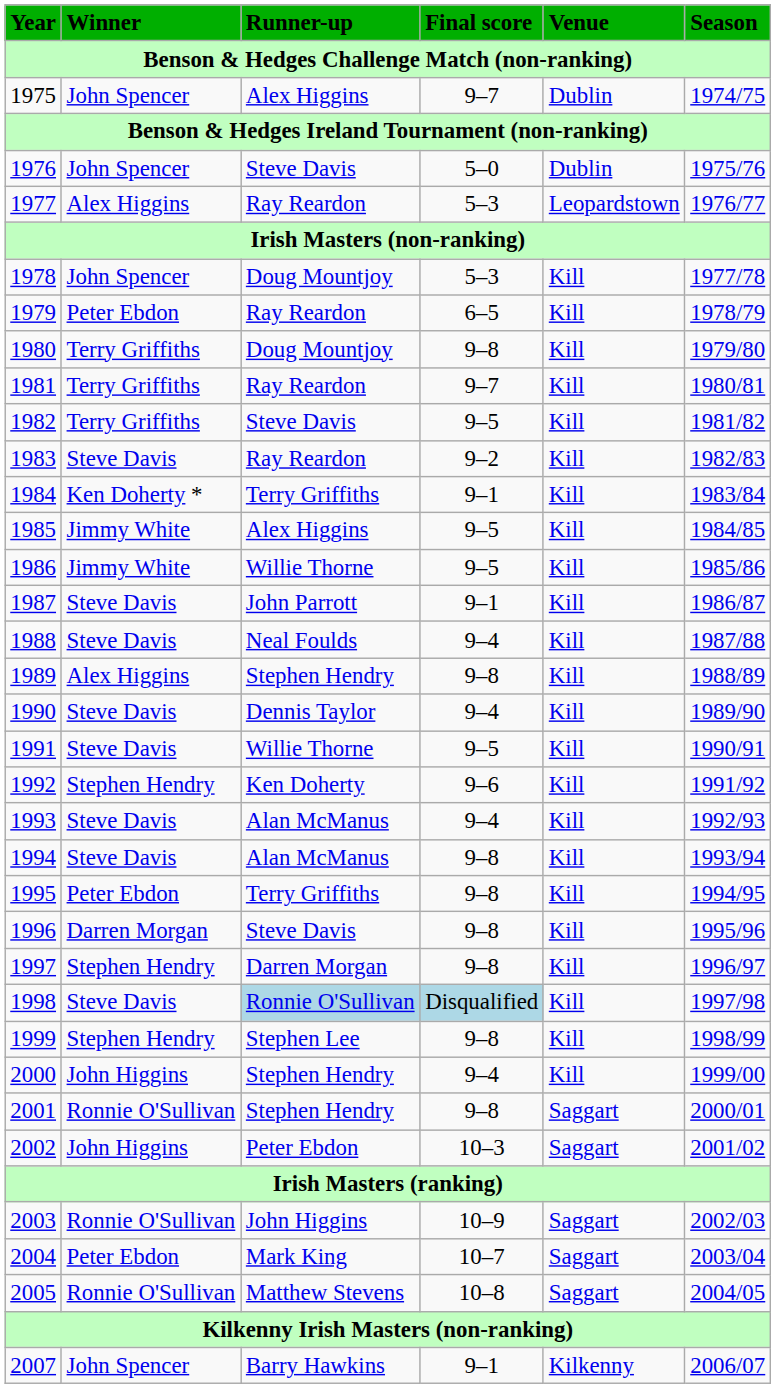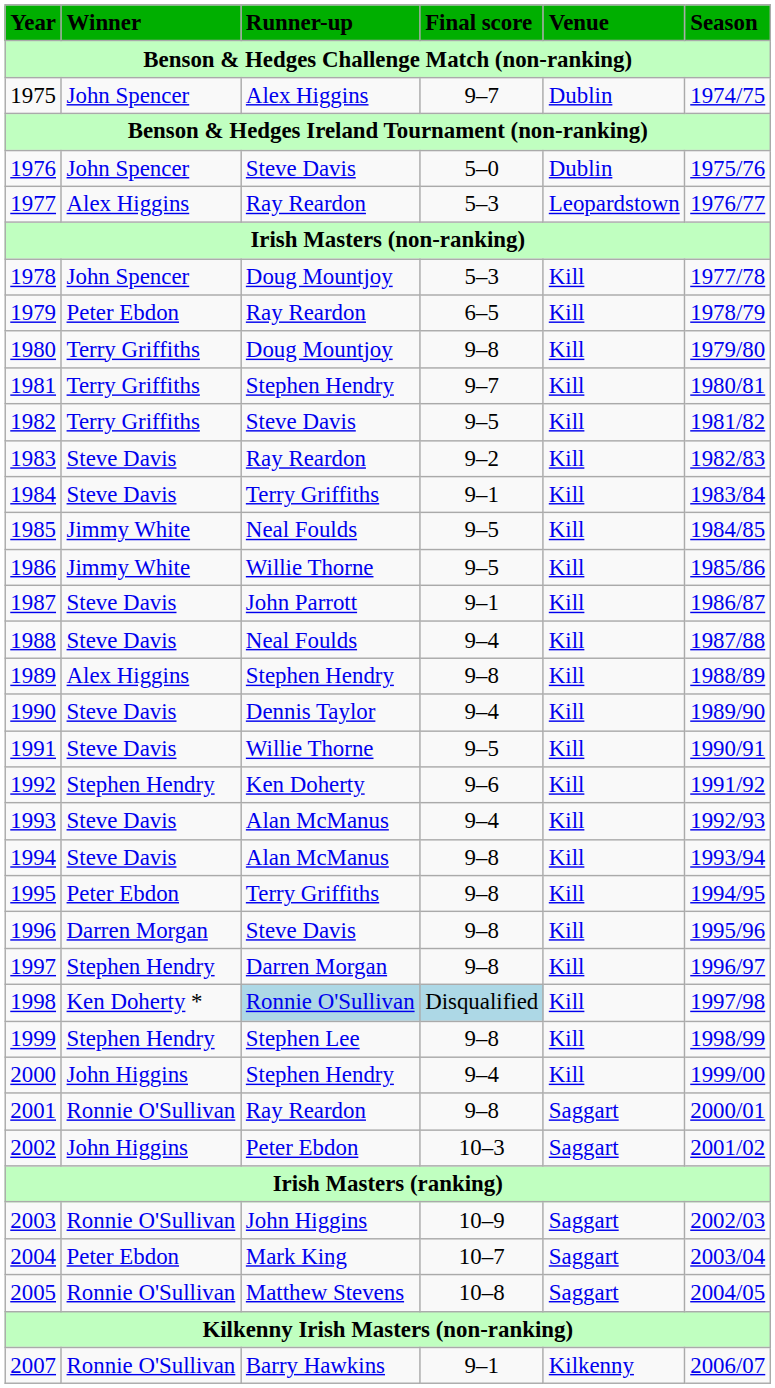 <table class="wikitable" style="margin: auto">
 <tr>
 <th style="text-align: center; background-color: #00af00">Year</th>
 <th style="text-align: left; background-color: #00af00">Winner</th>
 <th style="text-align: left; background-color: #00af00">Runner-up</th>
 <th style="text-align: left; background-color: #00af00">Final score</th>
 <th style="text-align: left; background-color: #00af00">Venue</th>
 <th style="text-align: left; background-color: #00af00">Season</th>
 </tr>
 <tr>
 <th colspan=6 style="text-align: center; background-color: #c0ffc0">Benson & Hedges Challenge Match (non-ranking)</th>
 </tr>
 <tr>
 <td>1975</td>
 <td> <a href='#'>John Spencer</a></td>
 <td> <a href='#'>Alex Higgins</a></td>
 <td style="text-align: center">9–7</td>
 <td> <a href='#'>Dublin</a></td>
 <td><a href='#'>1974/75</a></td>
 </tr>
 <tr>
 <th colspan=6 style="text-align: center; background-color: #c0ffc0">Benson & Hedges Ireland Tournament (non-ranking)</th>
 </tr>
 <tr>
 <td><a href='#'>1976</a></td>
 <td> <a href='#'>John Spencer</a></td>
 <td> <a href='#'>Steve Davis</a></td>
 <td style="text-align: center">5–0</td>
 <td> <a href='#'>Dublin</a></td>
 <td><a href='#'>1975/76</a></td>
 </tr>
 <tr>
 <td><a href='#'>1977</a></td>
 <td> <a href='#'>Alex Higgins</a></td>
 <td> <a href='#'>Ray Reardon</a></td>
 <td style="text-align: center">5–3</td>
 <td> <a href='#'>Leopardstown</a></td>
 <td><a href='#'>1976/77</a></td>
 </tr>
 <tr>
 <th colspan=6 style="text-align: center; background-color: #c0ffc0">Irish Masters (non-ranking)</th>
 </tr>
 <tr>
 <td><a href='#'>1978</a></td>
 <td> <a href='#'>John Spencer</a></td>
 <td> <a href='#'>Doug Mountjoy</a></td>
 <td style="text-align: center">5–3</td>
 <td> <a href='#'>Kill</a></td>
 <td><a href='#'>1977/78</a></td>
 </tr>
 <tr>
 <td><a href='#'>1979</a></td>
 <td> <a href='#'>Peter Ebdon</a></td>
 <td> <a href='#'>Ray Reardon</a></td>
 <td style="text-align: center">6–5</td>
 <td> <a href='#'>Kill</a></td>
 <td><a href='#'>1978/79</a></td>
 </tr>
 <tr>
 <td><a href='#'>1980</a></td>
 <td> <a href='#'>Terry Griffiths</a></td>
 <td> <a href='#'>Doug Mountjoy</a></td>
 <td style="text-align: center">9–8</td>
 <td> <a href='#'>Kill</a></td>
 <td><a href='#'>1979/80</a></td>
 </tr>
 <tr>
 <td><a href='#'>1981</a></td>
 <td> <a href='#'>Terry Griffiths</a></td>
-<td> <a href='#'>Ray Reardon</a></td>
+<td> <a href='#'>Stephen Hendry</a></td>
 <td style="text-align: center">9–7</td>
 <td> <a href='#'>Kill</a></td>
 <td><a href='#'>1980/81</a></td>
 </tr>
 <tr>
 <td><a href='#'>1982</a></td>
 <td> <a href='#'>Terry Griffiths</a></td>
 <td> <a href='#'>Steve Davis</a></td>
 <td style="text-align: center">9–5</td>
 <td> <a href='#'>Kill</a></td>
 <td><a href='#'>1981/82</a></td>
 </tr>
 <tr>
 <td><a href='#'>1983</a></td>
 <td> <a href='#'>Steve Davis</a></td>
 <td> <a href='#'>Ray Reardon</a></td>
 <td style="text-align: center">9–2</td>
 <td> <a href='#'>Kill</a></td>
 <td><a href='#'>1982/83</a></td>
 </tr>
 <tr>
 <td><a href='#'>1984</a></td>
-<td> <a href='#'>Ken Doherty</a> *</td>
+<td> <a href='#'>Steve Davis</a></td>
 <td> <a href='#'>Terry Griffiths</a></td>
 <td style="text-align: center">9–1</td>
 <td> <a href='#'>Kill</a></td>
 <td><a href='#'>1983/84</a></td>
 </tr>
 <tr>
 <td><a href='#'>1985</a></td>
 <td> <a href='#'>Jimmy White</a></td>
-<td> <a href='#'>Alex Higgins</a></td>
+<td> <a href='#'>Neal Foulds</a></td>
 <td style="text-align: center">9–5</td>
 <td> <a href='#'>Kill</a></td>
 <td><a href='#'>1984/85</a></td>
 </tr>
 <tr>
 <td><a href='#'>1986</a></td>
 <td> <a href='#'>Jimmy White</a></td>
 <td> <a href='#'>Willie Thorne</a></td>
 <td style="text-align: center">9–5</td>
 <td> <a href='#'>Kill</a></td>
 <td><a href='#'>1985/86</a></td>
 </tr>
 <tr>
 <td><a href='#'>1987</a></td>
 <td> <a href='#'>Steve Davis</a></td>
 <td> <a href='#'>John Parrott</a></td>
 <td style="text-align: center">9–1</td>
 <td> <a href='#'>Kill</a></td>
 <td><a href='#'>1986/87</a></td>
 </tr>
 <tr>
 <td><a href='#'>1988</a></td>
 <td> <a href='#'>Steve Davis</a></td>
 <td> <a href='#'>Neal Foulds</a></td>
 <td style="text-align: center">9–4</td>
 <td> <a href='#'>Kill</a></td>
 <td><a href='#'>1987/88</a></td>
 </tr>
 <tr>
 <td><a href='#'>1989</a></td>
 <td> <a href='#'>Alex Higgins</a></td>
 <td> <a href='#'>Stephen Hendry</a></td>
 <td style="text-align: center">9–8</td>
 <td> <a href='#'>Kill</a></td>
 <td><a href='#'>1988/89</a></td>
 </tr>
 <tr>
 <td><a href='#'>1990</a></td>
 <td> <a href='#'>Steve Davis</a></td>
 <td> <a href='#'>Dennis Taylor</a></td>
 <td style="text-align: center">9–4</td>
 <td> <a href='#'>Kill</a></td>
 <td><a href='#'>1989/90</a></td>
 </tr>
 <tr>
 <td><a href='#'>1991</a></td>
 <td> <a href='#'>Steve Davis</a></td>
 <td> <a href='#'>Willie Thorne</a></td>
 <td style="text-align: center">9–5</td>
 <td> <a href='#'>Kill</a></td>
 <td><a href='#'>1990/91</a></td>
 </tr>
 <tr>
 <td><a href='#'>1992</a></td>
 <td> <a href='#'>Stephen Hendry</a></td>
 <td> <a href='#'>Ken Doherty</a></td>
 <td style="text-align: center">9–6</td>
 <td> <a href='#'>Kill</a></td>
 <td><a href='#'>1991/92</a></td>
 </tr>
 <tr>
 <td><a href='#'>1993</a></td>
 <td> <a href='#'>Steve Davis</a></td>
 <td> <a href='#'>Alan McManus</a></td>
 <td style="text-align: center">9–4</td>
 <td> <a href='#'>Kill</a></td>
 <td><a href='#'>1992/93</a></td>
 </tr>
 <tr>
 <td><a href='#'>1994</a></td>
 <td> <a href='#'>Steve Davis</a></td>
 <td> <a href='#'>Alan McManus</a></td>
 <td style="text-align: center">9–8</td>
 <td> <a href='#'>Kill</a></td>
 <td><a href='#'>1993/94</a></td>
 </tr>
 <tr>
 <td><a href='#'>1995</a></td>
 <td> <a href='#'>Peter Ebdon</a></td>
 <td> <a href='#'>Terry Griffiths</a></td>
 <td style="text-align: center">9–8</td>
 <td> <a href='#'>Kill</a></td>
 <td><a href='#'>1994/95</a></td>
 </tr>
 <tr>
 <td><a href='#'>1996</a></td>
 <td> <a href='#'>Darren Morgan</a></td>
 <td> <a href='#'>Steve Davis</a></td>
 <td style="text-align: center">9–8</td>
 <td> <a href='#'>Kill</a></td>
 <td><a href='#'>1995/96</a></td>
 </tr>
 <tr>
 <td><a href='#'>1997</a></td>
 <td> <a href='#'>Stephen Hendry</a></td>
 <td> <a href='#'>Darren Morgan</a></td>
 <td style="text-align: center">9–8</td>
 <td> <a href='#'>Kill</a></td>
 <td><a href='#'>1996/97</a></td>
 </tr>
 <tr>
 <td><a href='#'>1998</a></td>
-<td> <a href='#'>Steve Davis</a></td>
+<td> <a href='#'>Ken Doherty</a> *</td>
 <td bgcolor="lightblue"> <a href='#'>Ronnie O'Sullivan</a></td>
 <td bgcolor="lightblue">Disqualified</td>
 <td> <a href='#'>Kill</a></td>
 <td><a href='#'>1997/98</a></td>
 </tr>
 <tr>
 <td><a href='#'>1999</a></td>
 <td> <a href='#'>Stephen Hendry</a></td>
 <td> <a href='#'>Stephen Lee</a></td>
 <td style="text-align: center">9–8</td>
 <td> <a href='#'>Kill</a></td>
 <td><a href='#'>1998/99</a></td>
 </tr>
 <tr>
 <td><a href='#'>2000</a></td>
 <td> <a href='#'>John Higgins</a></td>
 <td> <a href='#'>Stephen Hendry</a></td>
 <td style="text-align: center">9–4</td>
 <td> <a href='#'>Kill</a></td>
 <td><a href='#'>1999/00</a></td>
 </tr>
 <tr>
 <td><a href='#'>2001</a></td>
 <td> <a href='#'>Ronnie O'Sullivan</a></td>
-<td> <a href='#'>Stephen Hendry</a></td>
+<td> <a href='#'>Ray Reardon</a></td>
 <td style="text-align: center">9–8</td>
 <td> <a href='#'>Saggart</a></td>
 <td><a href='#'>2000/01</a></td>
 </tr>
 <tr>
 <td><a href='#'>2002</a></td>
 <td> <a href='#'>John Higgins</a></td>
 <td> <a href='#'>Peter Ebdon</a></td>
 <td style="text-align: center">10–3</td>
 <td> <a href='#'>Saggart</a></td>
 <td><a href='#'>2001/02</a></td>
 </tr>
 <tr>
 <th colspan=6 style="text-align: center; background-color: #c0ffc0">Irish Masters (ranking)</th>
 </tr>
 <tr>
 <td><a href='#'>2003</a></td>
 <td> <a href='#'>Ronnie O'Sullivan</a></td>
 <td> <a href='#'>John Higgins</a></td>
 <td style="text-align: center">10–9</td>
 <td> <a href='#'>Saggart</a></td>
 <td><a href='#'>2002/03</a></td>
 </tr>
 <tr>
 <td><a href='#'>2004</a></td>
 <td> <a href='#'>Peter Ebdon</a></td>
 <td> <a href='#'>Mark King</a></td>
 <td style="text-align: center">10–7</td>
 <td> <a href='#'>Saggart</a></td>
 <td><a href='#'>2003/04</a></td>
 </tr>
 <tr>
 <td><a href='#'>2005</a></td>
 <td> <a href='#'>Ronnie O'Sullivan</a></td>
 <td> <a href='#'>Matthew Stevens</a></td>
 <td style="text-align: center">10–8</td>
 <td> <a href='#'>Saggart</a></td>
 <td><a href='#'>2004/05</a></td>
 </tr>
 <tr>
 <th colspan=6 style="text-align: center; background-color: #c0ffc0">Kilkenny Irish Masters (non-ranking)</th>
 </tr>
 <tr>
 <td><a href='#'>2007</a></td>
-<td> <a href='#'>John Spencer</a></td>
+<td> <a href='#'>Ronnie O'Sullivan</a></td>
 <td> <a href='#'>Barry Hawkins</a></td>
 <td style="text-align: center">9–1</td>
 <td> <a href='#'>Kilkenny</a></td>
 <td><a href='#'>2006/07</a></td>
 </tr>
 </table>
